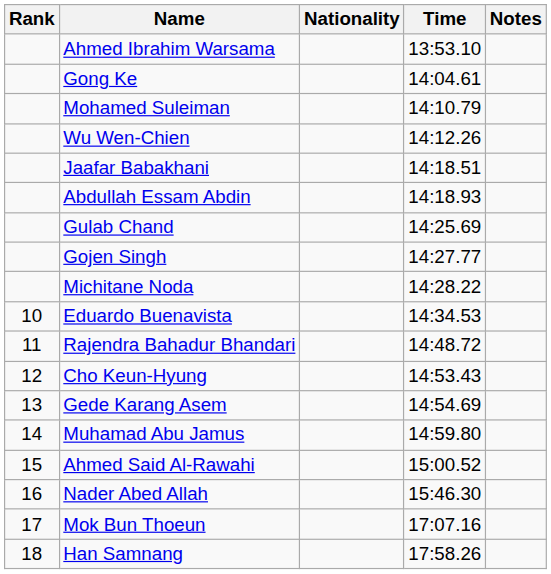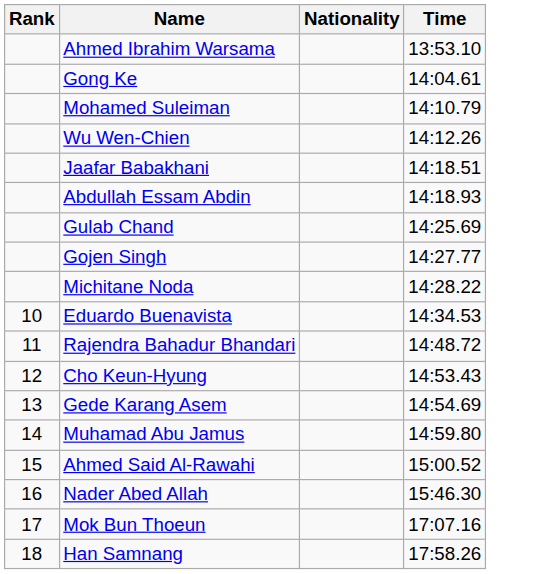 <table class="wikitable sortable" style="text-align:center">
 <tr>
 <th>Rank</th>
 <th>Name</th>
 <th>Nationality</th>
 <th>Time</th>
-<th>Notes</th>
 </tr>
 <tr>
 <td></td>
 <td align=left><a href='#'>Ahmed Ibrahim Warsama</a></td>
 <td align=left></td>
 <td>13:53.10</td>
-<td></td>
 </tr>
 <tr>
 <td></td>
 <td align=left><a href='#'>Gong Ke</a></td>
 <td align=left></td>
 <td>14:04.61</td>
-<td></td>
 </tr>
 <tr>
 <td></td>
 <td align=left><a href='#'>Mohamed Suleiman</a></td>
 <td align=left></td>
 <td>14:10.79</td>
-<td></td>
 </tr>
 <tr>
 <td></td>
 <td align=left><a href='#'>Wu Wen-Chien</a></td>
 <td align=left></td>
 <td>14:12.26</td>
-<td></td>
 </tr>
 <tr>
 <td></td>
 <td align=left><a href='#'>Jaafar Babakhani</a></td>
 <td align=left></td>
 <td>14:18.51</td>
-<td></td>
 </tr>
 <tr>
 <td></td>
 <td align=left><a href='#'>Abdullah Essam Abdin</a></td>
 <td align=left></td>
 <td>14:18.93</td>
-<td></td>
 </tr>
 <tr>
 <td></td>
 <td align=left><a href='#'>Gulab Chand</a></td>
 <td align=left></td>
 <td>14:25.69</td>
-<td></td>
 </tr>
 <tr>
 <td></td>
 <td align=left><a href='#'>Gojen Singh</a></td>
 <td align=left></td>
 <td>14:27.77</td>
-<td></td>
 </tr>
 <tr>
 <td></td>
 <td align=left><a href='#'>Michitane Noda</a></td>
 <td align=left></td>
 <td>14:28.22</td>
-<td></td>
 </tr>
 <tr>
 <td>10</td>
 <td align=left><a href='#'>Eduardo Buenavista</a></td>
 <td align=left></td>
 <td>14:34.53</td>
-<td></td>
 </tr>
 <tr>
 <td>11</td>
 <td align=left><a href='#'>Rajendra Bahadur Bhandari</a></td>
 <td align=left></td>
 <td>14:48.72</td>
-<td></td>
 </tr>
 <tr>
 <td>12</td>
 <td align=left><a href='#'>Cho Keun-Hyung</a></td>
 <td align=left></td>
 <td>14:53.43</td>
-<td></td>
 </tr>
 <tr>
 <td>13</td>
 <td align=left><a href='#'>Gede Karang Asem</a></td>
 <td align=left></td>
 <td>14:54.69</td>
-<td></td>
 </tr>
 <tr>
 <td>14</td>
 <td align=left><a href='#'>Muhamad Abu Jamus</a></td>
 <td align=left></td>
 <td>14:59.80</td>
-<td></td>
 </tr>
 <tr>
 <td>15</td>
 <td align=left><a href='#'>Ahmed Said Al-Rawahi</a></td>
 <td align=left></td>
 <td>15:00.52</td>
-<td></td>
 </tr>
 <tr>
 <td>16</td>
 <td align=left><a href='#'>Nader Abed Allah</a></td>
 <td align=left></td>
 <td>15:46.30</td>
-<td></td>
 </tr>
 <tr>
 <td>17</td>
 <td align=left><a href='#'>Mok Bun Thoeun</a></td>
 <td align=left></td>
 <td>17:07.16</td>
-<td></td>
 </tr>
 <tr>
 <td>18</td>
 <td align=left><a href='#'>Han Samnang</a></td>
 <td align=left></td>
 <td>17:58.26</td>
-<td></td>
 </tr>
 </table>
